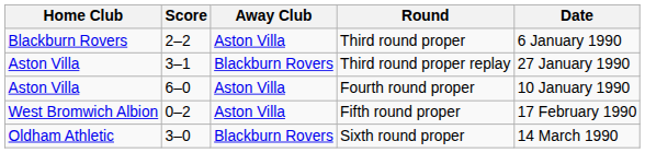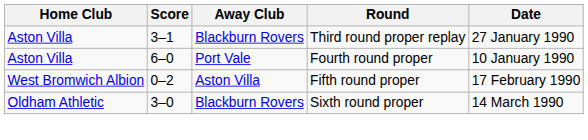 <table class="wikitable">
 <tr>
 <th>Home Club</th>
 <th>Score</th>
 <th>Away Club</th>
 <th>Round</th>
 <th>Date</th>
-</tr>
-<tr>
-<td><a href='#'>Blackburn Rovers</a></td>
-<td>2–2</td>
-<td><a href='#'>Aston Villa</a></td>
-<td>Third round proper</td>
-<td>6 January 1990</td>
 </tr>
 <tr>
 <td><a href='#'>Aston Villa</a></td>
 <td>3–1</td>
 <td><a href='#'>Blackburn Rovers</a></td>
 <td>Third round proper replay</td>
 <td>27 January 1990</td>
 </tr>
 <tr>
 <td><a href='#'>Aston Villa</a></td>
 <td>6–0</td>
-<td><a href='#'>Aston Villa</a></td>
+<td><a href='#'>Port Vale</a></td>
 <td>Fourth round proper</td>
 <td>10 January 1990</td>
 </tr>
 <tr>
 <td><a href='#'>West Bromwich Albion</a></td>
 <td>0–2</td>
 <td><a href='#'>Aston Villa</a></td>
 <td>Fifth round proper</td>
 <td>17 February 1990</td>
 </tr>
 <tr>
 <td><a href='#'>Oldham Athletic</a></td>
 <td>3–0</td>
 <td><a href='#'>Blackburn Rovers</a></td>
 <td>Sixth round proper</td>
 <td>14 March 1990</td>
 </tr>
 </table>
